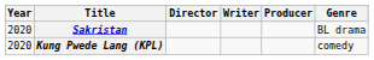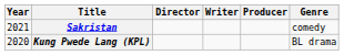 <table class="wikitable plainrowheaders">
 <tr style="background:#ccc; text-align:center;">
 <th scope="col">Year</th>
 <th scope="col">Title</th>
 <th scope="col" width=65>Director</th>
 <th scope="col">Writer</th>
 <th scope="col">Producer</th>
 <th scope="col">Genre</th>
 </tr>
 <tr>
-<td>2020</td>
+<td>2021</td>
 <th scope=row><em><a href='#'>Sakristan</a></em></th>
 <td></td>
 <td></td>
 <td></td>
-<td>BL drama</td>
+<td>comedy</td>
 </tr>
 <tr>
 <td>2020</td>
 <th scope=row><em>Kung Pwede Lang (KPL)</em></th>
 <td></td>
 <td></td>
 <td></td>
-<td>comedy</td>
+<td>BL drama</td>
 </tr>
 </table>
